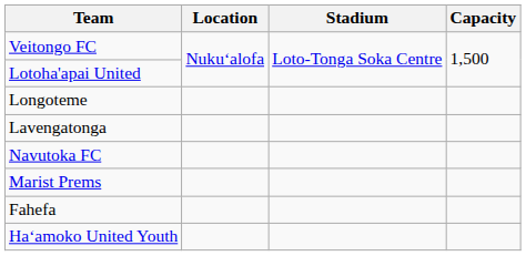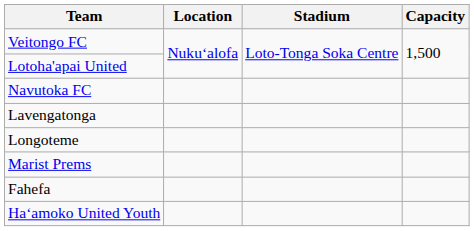 <table class="wikitable sortable">
 <tr>
 <th>Team</th>
 <th>Location</th>
 <th>Stadium</th>
 <th>Capacity</th>
 </tr>
 <tr>
 <td><a href='#'>Veitongo FC</a></td>
 <td rowspan="2"><a href='#'>Nukuʻalofa</a></td>
 <td rowspan="2"><a href='#'>Loto-Tonga Soka Centre</a></td>
 <td rowspan="2">1,500</td>
 </tr>
 <tr>
 <td><a href='#'>Lotoha'apai United</a></td>
 </tr>
 <tr>
-<td>Longoteme</td>
+<td><a href='#'>Navutoka FC</a></td>
 <td></td>
 <td></td>
 <td></td>
 </tr>
 <tr>
 <td>Lavengatonga</td>
 <td></td>
 <td></td>
 <td></td>
 </tr>
 <tr>
-<td><a href='#'>Navutoka FC</a></td>
+<td>Longoteme</td>
 <td></td>
 <td></td>
 <td></td>
 </tr>
 <tr>
 <td><a href='#'>Marist Prems</a></td>
 <td></td>
 <td></td>
 <td></td>
 </tr>
 <tr>
 <td>Fahefa</td>
 <td></td>
 <td></td>
 <td></td>
 </tr>
 <tr>
 <td><a href='#'>Haʻamoko United Youth</a></td>
 <td></td>
 <td></td>
 <td></td>
 </tr>
 </table>
